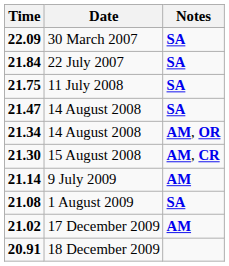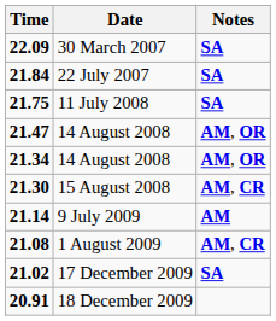 <table class="wikitable">
 <tr>
 <th>Time</th>
 <th>Date</th>
 <th>Notes</th>
 </tr>
 <tr>
 <td><strong>22.09</strong></td>
 <td>30 March 2007</td>
 <td><strong><a href='#'>SA</a></strong></td>
 </tr>
 <tr>
 <td><strong>21.84</strong></td>
 <td>22 July 2007</td>
 <td><strong><a href='#'>SA</a></strong></td>
 </tr>
 <tr>
 <td><strong>21.75</strong></td>
 <td>11 July 2008</td>
 <td><strong><a href='#'>SA</a></strong></td>
 </tr>
 <tr>
 <td><strong>21.47</strong></td>
 <td>14 August 2008</td>
-<td><strong><a href='#'>SA</a></strong></td>
+<td><strong><a href='#'>AM</a></strong>, <strong><a href='#'>OR</a></strong></td>
 </tr>
 <tr>
 <td><strong>21.34</strong></td>
 <td>14 August 2008</td>
 <td><strong><a href='#'>AM</a></strong>, <strong><a href='#'>OR</a></strong></td>
 </tr>
 <tr>
 <td><strong>21.30</strong></td>
 <td>15 August 2008</td>
 <td><strong><a href='#'>AM</a></strong>, <strong><a href='#'>CR</a></strong></td>
 </tr>
 <tr>
 <td><strong>21.14</strong></td>
 <td>9 July 2009</td>
 <td><strong><a href='#'>AM</a></strong></td>
 </tr>
 <tr>
 <td><strong>21.08</strong></td>
 <td>1 August 2009</td>
-<td><strong><a href='#'>SA</a></strong></td>
+<td><strong><a href='#'>AM</a></strong>, <strong><a href='#'>CR</a></strong></td>
 </tr>
 <tr>
 <td><strong>21.02</strong></td>
 <td>17 December 2009</td>
-<td><strong><a href='#'>AM</a></strong></td>
+<td><strong><a href='#'>SA</a></strong></td>
 </tr>
 <tr>
 <td><strong>20.91</strong></td>
 <td>18 December 2009</td>
 <td></td>
 </tr>
 </table>
